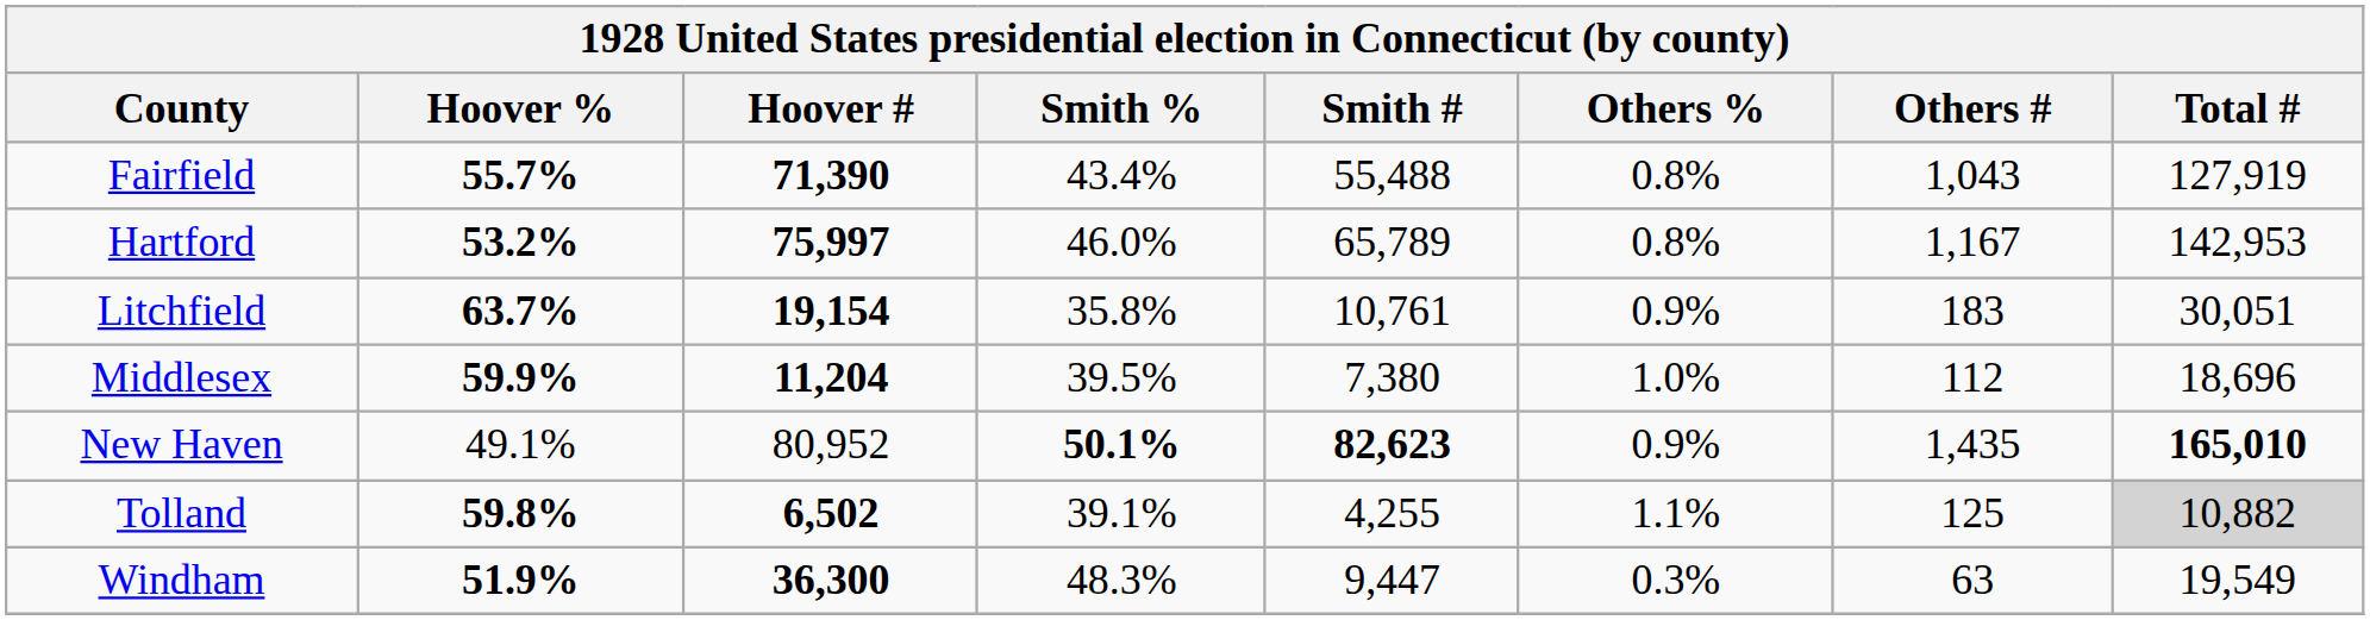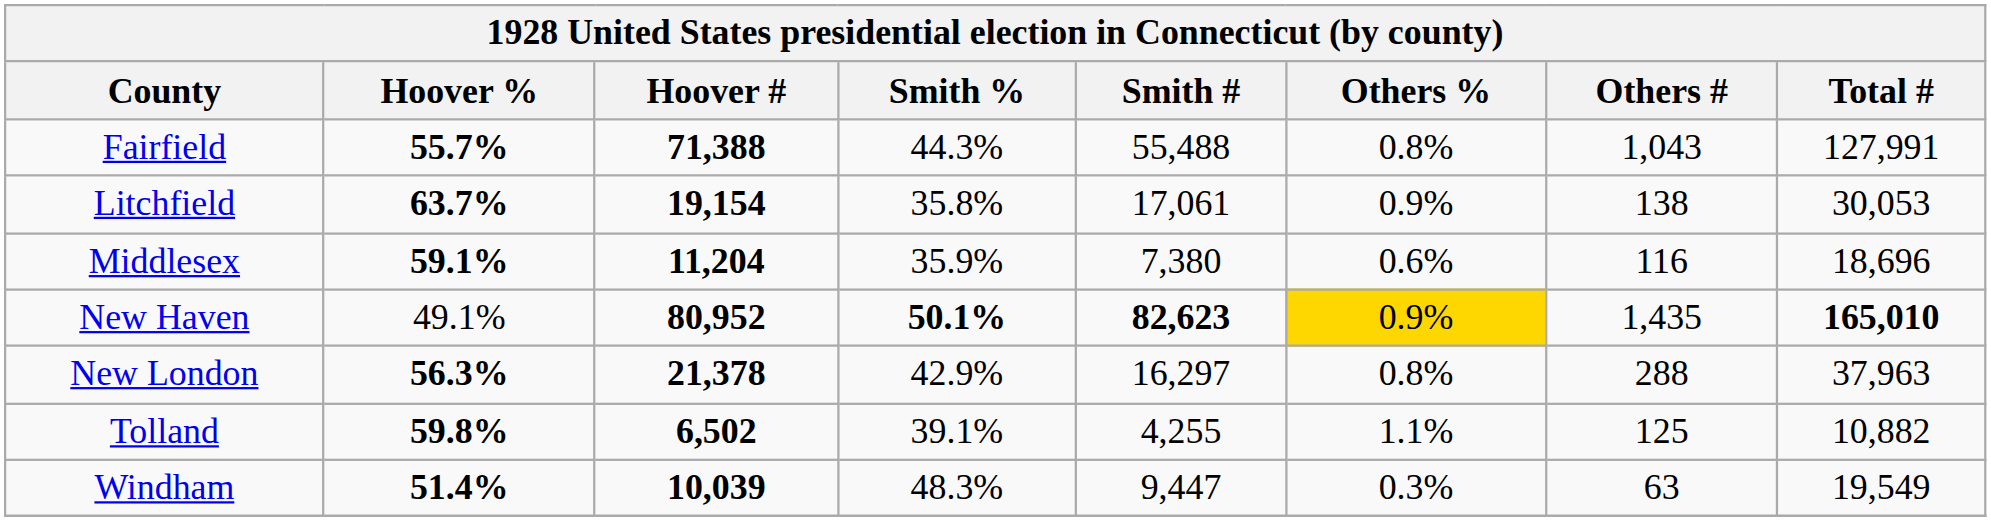 <table width="70%" class="wikitable sortable">
 <tr>
 <th colspan="8">1928 United States presidential election in Connecticut (by county) </th>
 </tr>
 <tr>
 <th>County</th>
 <th data-sort-type="number">Hoover %</th>
 <th data-sort-type="number">Hoover #</th>
 <th data-sort-type="number">Smith %</th>
 <th data-sort-type="number">Smith #</th>
 <th data-sort-type="number">Others %</th>
 <th data-sort-type="number">Others #</th>
 <th data-sort-type="number">Total #</th>
 </tr>
 <tr>
 <td align="center" ><a href='#'>Fairfield</a></td>
 <td align="center"><strong>55.7%</strong></td>
-<td align="center"><strong>71,390</strong></td>
-<td align="center">43.4%</td>
+<td align="center"><strong>71,388</strong></td>
+<td align="center">44.3%</td>
 <td align="center">55,488</td>
 <td align="center">0.8%</td>
 <td align="center">1,043</td>
-<td align="center">127,919</td>
-</tr>
-<tr>
-<td align="center" ><a href='#'>Hartford</a></td>
-<td align="center"><strong>53.2%</strong></td>
-<td align="center"><strong>75,997</strong></td>
-<td align="center">46.0%</td>
-<td align="center">65,789</td>
-<td align="center">0.8%</td>
-<td align="center">1,167</td>
-<td align="center">142,953</td>
+<td align="center">127,991</td>
 </tr>
 <tr>
 <td align="center" ><a href='#'>Litchfield</a></td>
 <td align="center"><strong>63.7%</strong></td>
 <td align="center"><strong>19,154</strong></td>
 <td align="center">35.8%</td>
-<td align="center">10,761</td>
+<td align="center">17,061</td>
 <td align="center">0.9%</td>
-<td align="center">183</td>
-<td align="center">30,051</td>
+<td align="center">138</td>
+<td align="center">30,053</td>
 </tr>
 <tr>
 <td align="center" ><a href='#'>Middlesex</a></td>
-<td align="center"><strong>59.9%</strong></td>
+<td align="center"><strong>59.1%</strong></td>
 <td align="center"><strong>11,204</strong></td>
-<td align="center">39.5%</td>
+<td align="center">35.9%</td>
 <td align="center">7,380</td>
-<td align="center">1.0%</td>
-<td align="center">112</td>
+<td align="center">0.6%</td>
+<td align="center">116</td>
 <td align="center">18,696</td>
 </tr>
 <tr>
 <td align="center" ><a href='#'>New Haven</a></td>
 <td align="center">49.1%</td>
-<td align="center">80,952</td>
+<td align="center"><strong>80,952</strong></td>
 <td align="center"><strong>50.1%</strong></td>
 <td align="center"><strong>82,623</strong></td>
-<td align="center">0.9%</td>
+<td align="center" style="background: gold;">0.9%</td>
 <td align="center">1,435</td>
 <td align="center"><strong>165,010</strong></td>
+</tr>
+<tr>
+<td align="center" ><a href='#'>New London</a></td>
+<td align="center"><strong>56.3%</strong></td>
+<td align="center"><strong>21,378</strong></td>
+<td align="center">42.9%</td>
+<td align="center">16,297</td>
+<td align="center">0.8%</td>
+<td align="center">288</td>
+<td align="center">37,963</td>
 </tr>
 <tr>
 <td align="center" ><a href='#'>Tolland</a></td>
 <td align="center"><strong>59.8%</strong></td>
 <td align="center"><strong>6,502</strong></td>
 <td align="center">39.1%</td>
 <td align="center">4,255</td>
 <td align="center">1.1%</td>
 <td align="center">125</td>
-<td align="center" style="background: lightgrey;">10,882</td>
+<td align="center">10,882</td>
 </tr>
 <tr>
 <td align="center" ><a href='#'>Windham</a></td>
-<td align="center"><strong>51.9%</strong></td>
-<td align="center"><strong>36,300</strong></td>
+<td align="center"><strong>51.4%</strong></td>
+<td align="center"><strong>10,039</strong></td>
 <td align="center">48.3%</td>
 <td align="center">9,447</td>
 <td align="center">0.3%</td>
 <td align="center">63</td>
 <td align="center">19,549</td>
 </tr>
 <tr>
 </tr>
 </table>
